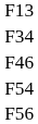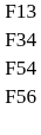 <table>
 <tr>
 <td>F13</td>
 <td></td>
 <td></td>
 <td></td>
 </tr>
 <tr>
 <td>F34</td>
-<td></td>
-<td></td>
-<td></td>
-</tr>
-<tr>
-<td>F46</td>
 <td></td>
 <td></td>
 <td></td>
 </tr>
 <tr>
 <td>F54</td>
 <td></td>
 <td></td>
 <td></td>
 </tr>
 <tr>
 <td>F56</td>
 <td></td>
 <td></td>
 <td></td>
 </tr>
 </table>
